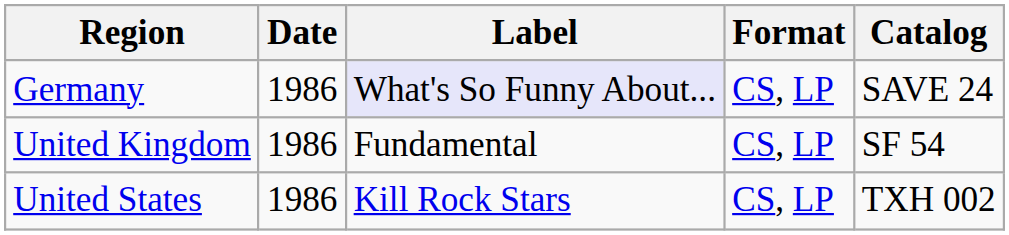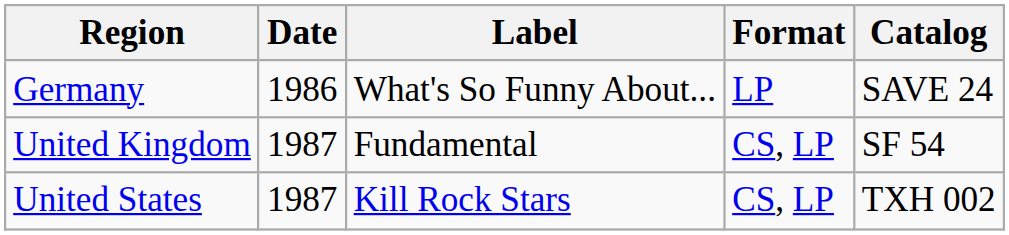 <table class="wikitable">
 <tr>
 <th>Region</th>
 <th>Date</th>
 <th>Label</th>
 <th>Format</th>
 <th>Catalog</th>
 </tr>
 <tr>
 <td><a href='#'>Germany</a></td>
 <td>1986</td>
-<td style="background: lavender;">What's So Funny About...</td>
-<td><a href='#'>CS</a>, <a href='#'>LP</a></td>
+<td>What's So Funny About...</td>
+<td><a href='#'>LP</a></td>
 <td>SAVE 24</td>
 </tr>
 <tr>
 <td><a href='#'>United Kingdom</a></td>
-<td>1986</td>
+<td>1987</td>
 <td>Fundamental</td>
 <td><a href='#'>CS</a>, <a href='#'>LP</a></td>
 <td>SF 54</td>
 </tr>
 <tr>
 <td><a href='#'>United States</a></td>
-<td>1986</td>
+<td>1987</td>
 <td><a href='#'>Kill Rock Stars</a></td>
 <td><a href='#'>CS</a>, <a href='#'>LP</a></td>
 <td>TXH 002</td>
 </tr>
 </table>
